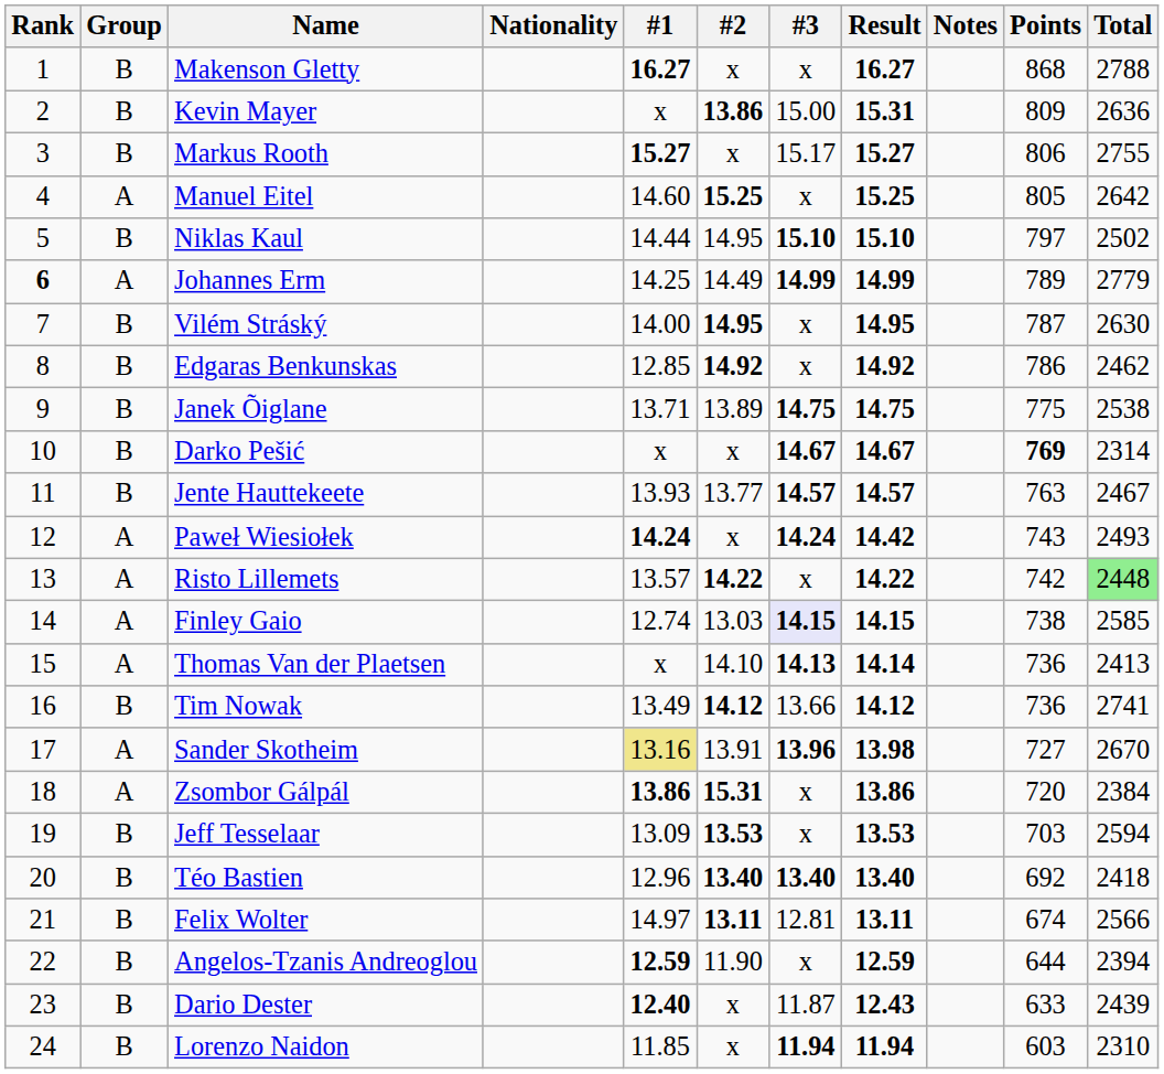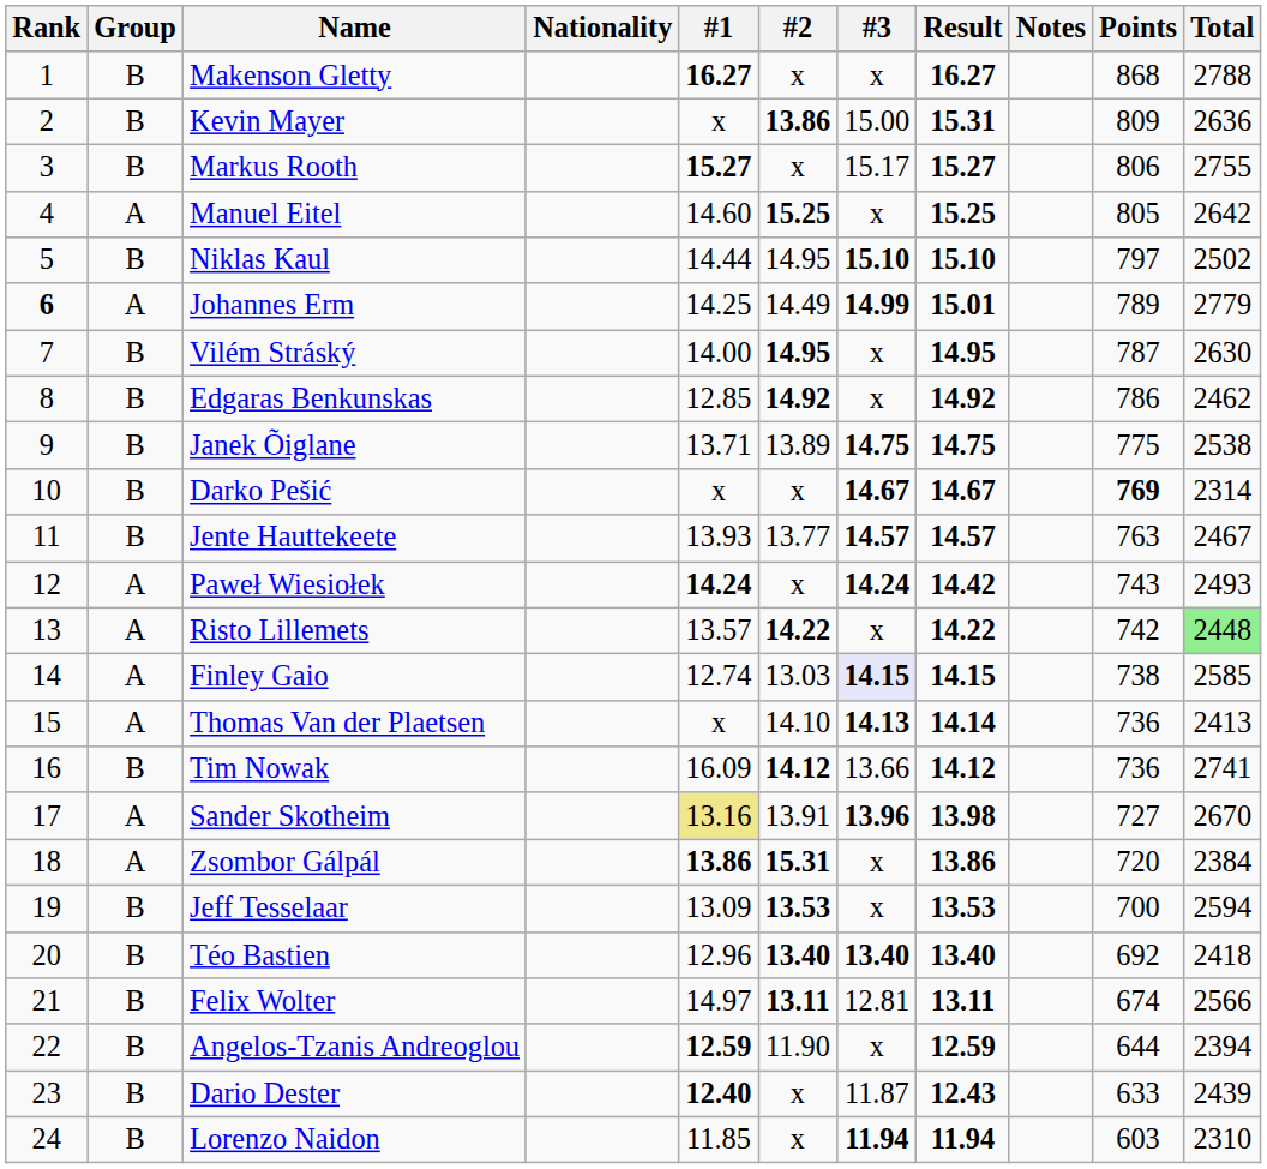 <table class="wikitable sortable">
 <tr>
 <th>Rank</th>
 <th>Group</th>
 <th>Name</th>
 <th>Nationality</th>
 <th>#1</th>
 <th>#2</th>
 <th>#3</th>
 <th>Result</th>
 <th>Notes</th>
 <th>Points</th>
 <th>Total</th>
 </tr>
 <tr>
 <td align="center">1</td>
 <td align="center">B</td>
 <td align="left"><a href='#'>Makenson Gletty</a></td>
 <td align="left"></td>
 <td align="center"><strong>16.27</strong></td>
 <td align="center">x</td>
 <td align="center">x</td>
 <td align="center"><strong>16.27</strong></td>
 <td align="center"></td>
 <td align="center">868</td>
 <td align="center">2788</td>
 </tr>
 <tr>
 <td align="center">2</td>
 <td align="center">B</td>
 <td align="left"><a href='#'>Kevin Mayer</a></td>
 <td align="left"></td>
 <td align="center">x</td>
 <td align="center"><strong>13.86</strong></td>
 <td align="center">15.00</td>
 <td align="center"><strong>15.31</strong></td>
 <td align="center"></td>
 <td align="center">809</td>
 <td align="center">2636</td>
 </tr>
 <tr>
 <td align="center">3</td>
 <td align="center">B</td>
 <td align="left"><a href='#'>Markus Rooth</a></td>
 <td align="left"></td>
 <td align="center"><strong>15.27</strong></td>
 <td align="center">x</td>
 <td align="center">15.17</td>
 <td align="center"><strong>15.27</strong></td>
 <td align="center"></td>
 <td align="center">806</td>
 <td align="center">2755</td>
 </tr>
 <tr>
 <td align="center">4</td>
 <td align="center">A</td>
 <td align="left"><a href='#'>Manuel Eitel</a></td>
 <td align="left"></td>
 <td align="center">14.60</td>
 <td align="center"><strong>15.25</strong></td>
 <td align="center">x</td>
 <td align="center"><strong>15.25</strong></td>
 <td align="center"></td>
 <td align="center">805</td>
 <td align="center">2642</td>
 </tr>
 <tr>
 <td align="center">5</td>
 <td align="center">B</td>
 <td align="left"><a href='#'>Niklas Kaul</a></td>
 <td align="left"></td>
 <td align="center">14.44</td>
 <td align="center">14.95</td>
 <td align="center"><strong>15.10</strong></td>
 <td align="center"><strong>15.10</strong></td>
 <td align="center"></td>
 <td align="center">797</td>
 <td align="center">2502</td>
 </tr>
 <tr>
 <td align="center"><strong>6</strong></td>
 <td align="center">A</td>
 <td align="left"><a href='#'>Johannes Erm</a></td>
 <td align="left"></td>
 <td align="center">14.25</td>
 <td align="center">14.49</td>
 <td align="center"><strong>14.99</strong></td>
-<td align="center"><strong>14.99</strong></td>
+<td align="center"><strong>15.01</strong></td>
 <td align="center"></td>
 <td align="center">789</td>
 <td align="center">2779</td>
 </tr>
 <tr>
 <td align="center">7</td>
 <td align="center">B</td>
 <td align="left"><a href='#'>Vilém Stráský</a></td>
 <td align="left"></td>
 <td align="center">14.00</td>
 <td align="center"><strong>14.95</strong></td>
 <td align="center">x</td>
 <td align="center"><strong>14.95</strong></td>
 <td align="center"></td>
 <td align="center">787</td>
 <td align="center">2630</td>
 </tr>
 <tr>
 <td align="center">8</td>
 <td align="center">B</td>
 <td align="left"><a href='#'>Edgaras Benkunskas</a></td>
 <td align="left"></td>
 <td align="center">12.85</td>
 <td align="center"><strong>14.92</strong></td>
 <td align="center">x</td>
 <td align="center"><strong>14.92</strong></td>
 <td align="center"></td>
 <td align="center">786</td>
 <td align="center">2462</td>
 </tr>
 <tr>
 <td align="center">9</td>
 <td align="center">B</td>
 <td align="left"><a href='#'>Janek Õiglane</a></td>
 <td align="left"></td>
 <td align="center">13.71</td>
 <td align="center">13.89</td>
 <td align="center"><strong>14.75</strong></td>
 <td align="center"><strong>14.75</strong></td>
 <td align="center"></td>
 <td align="center">775</td>
 <td align="center">2538</td>
 </tr>
 <tr>
 <td align="center">10</td>
 <td align="center">B</td>
 <td align="left"><a href='#'>Darko Pešić</a></td>
 <td align="left"></td>
 <td align="center">x</td>
 <td align="center">x</td>
 <td align="center"><strong>14.67</strong></td>
 <td align="center"><strong>14.67</strong></td>
 <td align="center"></td>
 <td align="center"><strong>769</strong></td>
 <td align="center">2314</td>
 </tr>
 <tr>
 <td align="center">11</td>
 <td align="center">B</td>
 <td align="left"><a href='#'>Jente Hauttekeete</a></td>
 <td align="left"></td>
 <td align="center">13.93</td>
 <td align="center">13.77</td>
 <td align="center"><strong>14.57</strong></td>
 <td align="center"><strong>14.57</strong></td>
 <td align="center"></td>
 <td align="center">763</td>
 <td align="center">2467</td>
 </tr>
 <tr>
 <td align="center">12</td>
 <td align="center">A</td>
 <td align="left"><a href='#'>Paweł Wiesiołek</a></td>
 <td align="left"></td>
 <td align="center"><strong>14.24</strong></td>
 <td align="center">x</td>
 <td align="center"><strong>14.24</strong></td>
 <td align="center"><strong>14.42</strong></td>
 <td align="center"></td>
 <td align="center">743</td>
 <td align="center">2493</td>
 </tr>
 <tr>
 <td align="center">13</td>
 <td align="center">A</td>
 <td align="left"><a href='#'>Risto Lillemets</a></td>
 <td align="left"></td>
 <td align="center">13.57</td>
 <td align="center"><strong>14.22</strong></td>
 <td align="center">x</td>
 <td align="center"><strong>14.22</strong></td>
 <td align="center"></td>
 <td align="center">742</td>
 <td align="center" style="background: lightgreen;">2448</td>
 </tr>
 <tr>
 <td align="center">14</td>
 <td align="center">A</td>
 <td align="left"><a href='#'>Finley Gaio</a></td>
 <td align="left"></td>
 <td align="center">12.74</td>
 <td align="center">13.03</td>
 <td align="center" style="background: lavender;"><strong>14.15</strong></td>
 <td align="center"><strong>14.15</strong></td>
 <td align="center"></td>
 <td align="center">738</td>
 <td align="center">2585</td>
 </tr>
 <tr>
 <td align="center">15</td>
 <td align="center">A</td>
 <td align="left"><a href='#'>Thomas Van der Plaetsen</a></td>
 <td align="left"></td>
 <td align="center">x</td>
 <td align="center">14.10</td>
 <td align="center"><strong>14.13</strong></td>
 <td align="center"><strong>14.14</strong></td>
 <td align="center"></td>
 <td align="center">736</td>
 <td align="center">2413</td>
 </tr>
 <tr>
 <td align="center">16</td>
 <td align="center">B</td>
 <td align="left"><a href='#'>Tim Nowak</a></td>
 <td align="left"></td>
-<td align="center">13.49</td>
+<td align="center">16.09</td>
 <td align="center"><strong>14.12</strong></td>
 <td align="center">13.66</td>
 <td align="center"><strong>14.12</strong></td>
 <td align="center"></td>
 <td align="center">736</td>
 <td align="center">2741</td>
 </tr>
 <tr>
 <td align="center">17</td>
 <td align="center">A</td>
 <td align="left"><a href='#'>Sander Skotheim</a></td>
 <td align="left"></td>
 <td align="center" style="background: khaki;">13.16</td>
 <td align="center">13.91</td>
 <td align="center"><strong>13.96</strong></td>
 <td align="center"><strong>13.98</strong></td>
 <td align="center"></td>
 <td align="center">727</td>
 <td align="center">2670</td>
 </tr>
 <tr>
 <td align="center">18</td>
 <td align="center">A</td>
 <td align="left"><a href='#'>Zsombor Gálpál</a></td>
 <td align="left"></td>
 <td align="center"><strong>13.86</strong></td>
 <td align="center"><strong>15.31</strong></td>
 <td align="center">x</td>
 <td align="center"><strong>13.86</strong></td>
 <td align="center"></td>
 <td align="center">720</td>
 <td align="center">2384</td>
 </tr>
 <tr>
 <td align="center">19</td>
 <td align="center">B</td>
 <td align="left"><a href='#'>Jeff Tesselaar</a></td>
 <td align="left"></td>
 <td align="center">13.09</td>
 <td align="center"><strong>13.53</strong></td>
 <td align="center">x</td>
 <td align="center"><strong>13.53</strong></td>
 <td align="center"></td>
-<td align="center">703</td>
+<td align="center">700</td>
 <td align="center">2594</td>
 </tr>
 <tr>
 <td align="center">20</td>
 <td align="center">B</td>
 <td align="left"><a href='#'>Téo Bastien</a></td>
 <td align="left"></td>
 <td align="center">12.96</td>
 <td align="center"><strong>13.40</strong></td>
 <td align="center"><strong>13.40</strong></td>
 <td align="center"><strong>13.40</strong></td>
 <td align="center"></td>
 <td align="center">692</td>
 <td align="center">2418</td>
 </tr>
 <tr>
 <td align="center">21</td>
 <td align="center">B</td>
 <td align="left"><a href='#'>Felix Wolter</a></td>
 <td align="left"></td>
 <td align="center">14.97</td>
 <td align="center"><strong>13.11</strong></td>
 <td align="center">12.81</td>
 <td align="center"><strong>13.11</strong></td>
 <td align="center"></td>
 <td align="center">674</td>
 <td align="center">2566</td>
 </tr>
 <tr>
 <td align="center">22</td>
 <td align="center">B</td>
 <td align="left"><a href='#'>Angelos-Tzanis Andreoglou</a></td>
 <td align="left"></td>
 <td align="center"><strong>12.59</strong></td>
 <td align="center">11.90</td>
 <td align="center">x</td>
 <td align="center"><strong>12.59</strong></td>
 <td align="center"></td>
 <td align="center">644</td>
 <td align="center">2394</td>
 </tr>
 <tr>
 <td align="center">23</td>
 <td align="center">B</td>
 <td align="left"><a href='#'>Dario Dester</a></td>
 <td align="left"></td>
 <td align="center"><strong>12.40</strong></td>
 <td align="center">x</td>
 <td align="center">11.87</td>
 <td align="center"><strong>12.43</strong></td>
 <td align="center"></td>
 <td align="center">633</td>
 <td align="center">2439</td>
 </tr>
 <tr>
 <td align="center">24</td>
 <td align="center">B</td>
 <td align="left"><a href='#'>Lorenzo Naidon</a></td>
 <td align="left"></td>
 <td align="center">11.85</td>
 <td align="center">x</td>
 <td align="center"><strong>11.94</strong></td>
 <td align="center"><strong>11.94</strong></td>
 <td align="center"></td>
 <td align="center">603</td>
 <td align="center">2310</td>
 </tr>
 </table>
